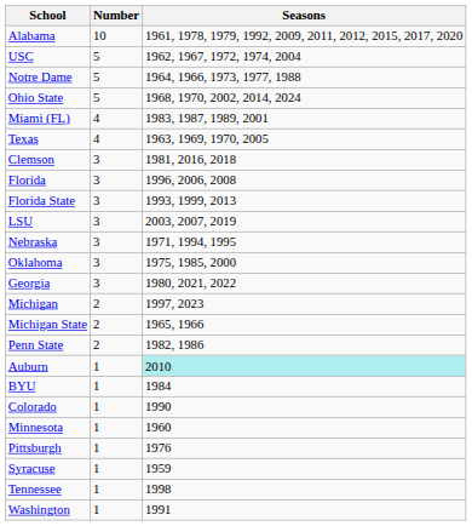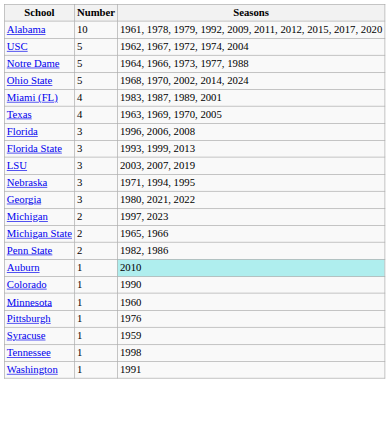 <table class="wikitable sortable">
 <tr>
 <th>School</th>
 <th>Number</th>
 <th>Seasons</th>
 </tr>
 <tr>
 <td><a href='#'>Alabama</a></td>
 <td>10</td>
 <td>1961, 1978, 1979, 1992, 2009, 2011, 2012, 2015, 2017, 2020</td>
 </tr>
 <tr>
 <td><a href='#'>USC</a></td>
 <td>5</td>
 <td>1962, 1967, 1972, 1974, 2004</td>
 </tr>
 <tr>
 <td><a href='#'>Notre Dame</a></td>
 <td>5</td>
 <td>1964, 1966, 1973, 1977, 1988</td>
 </tr>
 <tr>
 <td><a href='#'>Ohio State</a></td>
 <td>5</td>
 <td>1968, 1970, 2002, 2014, 2024</td>
 </tr>
 <tr>
 <td><a href='#'>Miami (FL)</a></td>
 <td>4</td>
 <td>1983, 1987, 1989, 2001</td>
 </tr>
 <tr>
 <td><a href='#'>Texas</a></td>
 <td>4</td>
 <td>1963, 1969, 1970, 2005</td>
 </tr>
 <tr>
-<td><a href='#'>Clemson</a></td>
-<td>3</td>
-<td>1981, 2016, 2018</td>
-</tr>
-<tr>
 <td><a href='#'>Florida</a></td>
 <td>3</td>
 <td>1996, 2006, 2008</td>
 </tr>
 <tr>
 <td><a href='#'>Florida State</a></td>
 <td>3</td>
 <td>1993, 1999, 2013</td>
 </tr>
 <tr>
 <td><a href='#'>LSU</a></td>
 <td>3</td>
 <td>2003, 2007, 2019</td>
 </tr>
 <tr>
 <td><a href='#'>Nebraska</a></td>
 <td>3</td>
 <td>1971, 1994, 1995</td>
-</tr>
-<tr>
-<td><a href='#'>Oklahoma</a></td>
-<td>3</td>
-<td>1975, 1985, 2000</td>
 </tr>
 <tr>
 <td><a href='#'>Georgia</a></td>
 <td>3</td>
 <td>1980, 2021, 2022</td>
 </tr>
 <tr>
 <td><a href='#'>Michigan</a></td>
 <td>2</td>
 <td>1997, 2023</td>
 </tr>
 <tr>
 <td><a href='#'>Michigan State</a></td>
 <td>2</td>
 <td>1965, 1966</td>
 </tr>
 <tr>
 <td><a href='#'>Penn State</a></td>
 <td>2</td>
 <td>1982, 1986</td>
 </tr>
 <tr>
 <td><a href='#'>Auburn</a></td>
 <td>1</td>
 <td style="background: paleturquoise;">2010</td>
-</tr>
-<tr>
-<td><a href='#'>BYU</a></td>
-<td>1</td>
-<td>1984</td>
 </tr>
 <tr>
 <td><a href='#'>Colorado</a></td>
 <td>1</td>
 <td>1990</td>
 </tr>
 <tr>
 <td><a href='#'>Minnesota</a></td>
 <td>1</td>
 <td>1960</td>
 </tr>
 <tr>
 <td><a href='#'>Pittsburgh</a></td>
 <td>1</td>
 <td>1976</td>
 </tr>
 <tr>
 <td><a href='#'>Syracuse</a></td>
 <td>1</td>
 <td>1959</td>
 </tr>
 <tr>
 <td><a href='#'>Tennessee</a></td>
 <td>1</td>
 <td>1998</td>
 </tr>
 <tr>
 <td><a href='#'>Washington</a></td>
 <td>1</td>
 <td>1991</td>
 </tr>
 </table>
